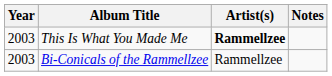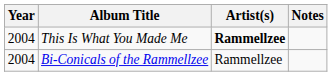 <table class="wikitable sortable" style="font-size:90%">
 <tr>
 <th>Year</th>
 <th>Album Title</th>
 <th>Artist(s)</th>
 <th>Notes</th>
 </tr>
 <tr>
-<td>2003</td>
+<td>2004</td>
 <td><em>This Is What You Made Me</em></td>
 <td><strong>Rammellzee</strong></td>
 <td></td>
 </tr>
 <tr>
-<td>2003</td>
+<td>2004</td>
 <td><em><a href='#'>Bi-Conicals of the Rammellzee</a></em></td>
 <td>Rammellzee</td>
 <td></td>
 </tr>
 </table>
